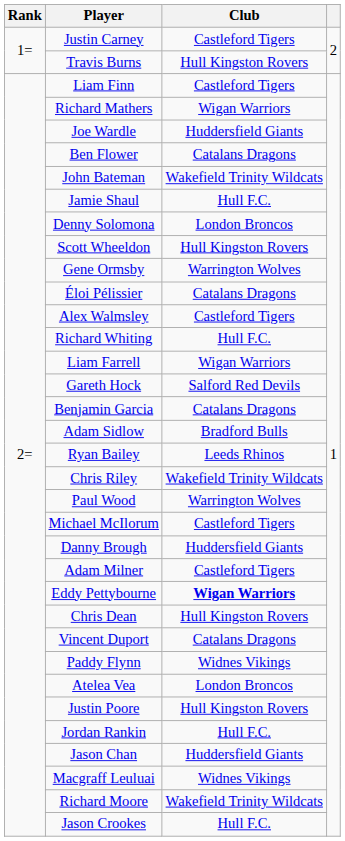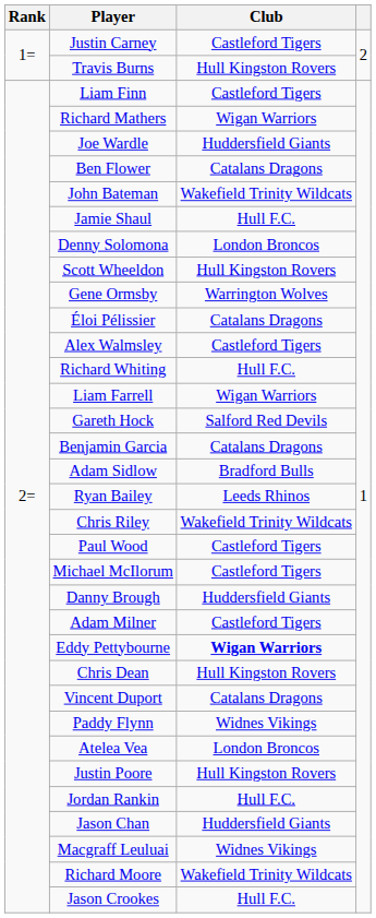 <table class="wikitable" style="text-align:center">
 <tr>
 <th>Rank</th>
 <th>Player</th>
 <th>Club</th>
 <th></th>
 </tr>
 <tr>
 <td rowspan=2>1=</td>
 <td><a href='#'>Justin Carney</a></td>
 <td><a href='#'>Castleford Tigers</a></td>
 <td rowspan=2>2</td>
 </tr>
 <tr>
 <td><a href='#'>Travis Burns</a></td>
 <td><a href='#'>Hull Kingston Rovers</a></td>
 </tr>
 <tr>
 <td rowspan=33>2=</td>
 <td><a href='#'>Liam Finn</a></td>
 <td><a href='#'>Castleford Tigers</a></td>
 <td rowspan=33>1</td>
 </tr>
 <tr>
 <td><a href='#'>Richard Mathers</a></td>
 <td><a href='#'>Wigan Warriors</a></td>
 </tr>
 <tr>
 <td><a href='#'>Joe Wardle</a></td>
 <td><a href='#'>Huddersfield Giants</a></td>
 </tr>
 <tr>
 <td><a href='#'>Ben Flower</a></td>
 <td><a href='#'>Catalans Dragons</a></td>
 </tr>
 <tr>
 <td><a href='#'>John Bateman</a></td>
 <td><a href='#'>Wakefield Trinity Wildcats</a></td>
 </tr>
 <tr>
 <td><a href='#'>Jamie Shaul</a></td>
 <td><a href='#'>Hull F.C.</a></td>
 </tr>
 <tr>
 <td><a href='#'>Denny Solomona</a></td>
 <td><a href='#'>London Broncos</a></td>
 </tr>
 <tr>
 <td><a href='#'>Scott Wheeldon</a></td>
 <td><a href='#'>Hull Kingston Rovers</a></td>
 </tr>
 <tr>
 <td><a href='#'>Gene Ormsby</a></td>
 <td><a href='#'>Warrington Wolves</a></td>
 </tr>
 <tr>
 <td><a href='#'>Éloi Pélissier</a></td>
 <td><a href='#'>Catalans Dragons</a></td>
 </tr>
 <tr>
 <td><a href='#'>Alex Walmsley</a></td>
 <td><a href='#'>Castleford Tigers</a></td>
 </tr>
 <tr>
 <td><a href='#'>Richard Whiting</a></td>
 <td><a href='#'>Hull F.C.</a></td>
 </tr>
 <tr>
 <td><a href='#'>Liam Farrell</a></td>
 <td><a href='#'>Wigan Warriors</a></td>
 </tr>
 <tr>
 <td><a href='#'>Gareth Hock</a></td>
 <td><a href='#'>Salford Red Devils</a></td>
 </tr>
 <tr>
 <td><a href='#'>Benjamin Garcia</a></td>
 <td><a href='#'>Catalans Dragons</a></td>
 </tr>
 <tr>
 <td><a href='#'>Adam Sidlow</a></td>
 <td><a href='#'>Bradford Bulls</a></td>
 </tr>
 <tr>
 <td><a href='#'>Ryan Bailey</a></td>
 <td><a href='#'>Leeds Rhinos</a></td>
 </tr>
 <tr>
 <td><a href='#'>Chris Riley</a></td>
 <td><a href='#'>Wakefield Trinity Wildcats</a></td>
 </tr>
 <tr>
 <td><a href='#'>Paul Wood</a></td>
-<td><a href='#'>Warrington Wolves</a></td>
+<td><a href='#'>Castleford Tigers</a></td>
 </tr>
 <tr>
 <td><a href='#'>Michael McIlorum</a></td>
 <td><a href='#'>Castleford Tigers</a></td>
 </tr>
 <tr>
 <td><a href='#'>Danny Brough</a></td>
 <td><a href='#'>Huddersfield Giants</a></td>
 </tr>
 <tr>
 <td><a href='#'>Adam Milner</a></td>
 <td><a href='#'>Castleford Tigers</a></td>
 </tr>
 <tr>
 <td><a href='#'>Eddy Pettybourne</a></td>
 <td><strong><a href='#'>Wigan Warriors</a></strong></td>
 </tr>
 <tr>
 <td><a href='#'>Chris Dean</a></td>
 <td><a href='#'>Hull Kingston Rovers</a></td>
 </tr>
 <tr>
 <td><a href='#'>Vincent Duport</a></td>
 <td><a href='#'>Catalans Dragons</a></td>
 </tr>
 <tr>
 <td><a href='#'>Paddy Flynn</a></td>
 <td><a href='#'>Widnes Vikings</a></td>
 </tr>
 <tr>
 <td><a href='#'>Atelea Vea</a></td>
 <td><a href='#'>London Broncos</a></td>
 </tr>
 <tr>
 <td><a href='#'>Justin Poore</a></td>
 <td><a href='#'>Hull Kingston Rovers</a></td>
 </tr>
 <tr>
 <td><a href='#'>Jordan Rankin</a></td>
 <td><a href='#'>Hull F.C.</a></td>
 </tr>
 <tr>
 <td><a href='#'>Jason Chan</a></td>
 <td><a href='#'>Huddersfield Giants</a></td>
 </tr>
 <tr>
 <td><a href='#'>Macgraff Leuluai</a></td>
 <td><a href='#'>Widnes Vikings</a></td>
 </tr>
 <tr>
 <td><a href='#'>Richard Moore</a></td>
 <td><a href='#'>Wakefield Trinity Wildcats</a></td>
 </tr>
 <tr>
 <td><a href='#'>Jason Crookes</a></td>
 <td><a href='#'>Hull F.C.</a></td>
 </tr>
 </table>
